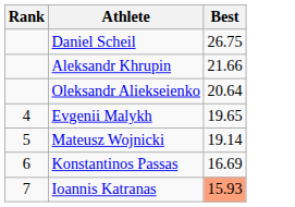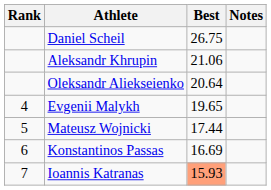 <table class="wikitable sortable" style="text-align:center">
 <tr>
 <th>Rank</th>
 <th>Athlete</th>
 <th>Best</th>
+<th>Notes</th>
 </tr>
 <tr>
 <td></td>
 <td style="text-align:left"><a href='#'>Daniel Scheil</a><br></td>
 <td>26.75</td>
+<td></td>
 </tr>
 <tr>
 <td></td>
 <td style="text-align:left"><a href='#'>Aleksandr Khrupin</a><br></td>
-<td>21.66</td>
+<td>21.06</td>
+<td></td>
 </tr>
 <tr>
 <td></td>
 <td style="text-align:left"><a href='#'>Oleksandr Aliekseienko</a><br></td>
 <td>20.64</td>
+<td></td>
 </tr>
 <tr>
 <td>4</td>
 <td style="text-align:left"><a href='#'>Evgenii Malykh</a><br></td>
 <td>19.65</td>
+<td></td>
 </tr>
 <tr>
 <td>5</td>
 <td style="text-align:left"><a href='#'>Mateusz Wojnicki</a><br></td>
-<td>19.14</td>
+<td>17.44</td>
+<td></td>
 </tr>
 <tr>
 <td>6</td>
 <td style="text-align:left"><a href='#'>Konstantinos Passas</a><br></td>
 <td>16.69</td>
+<td></td>
 </tr>
 <tr>
 <td>7</td>
 <td style="text-align:left"><a href='#'>Ioannis Katranas</a><br></td>
 <td style="background: lightsalmon;">15.93</td>
+<td></td>
 </tr>
 </table>
